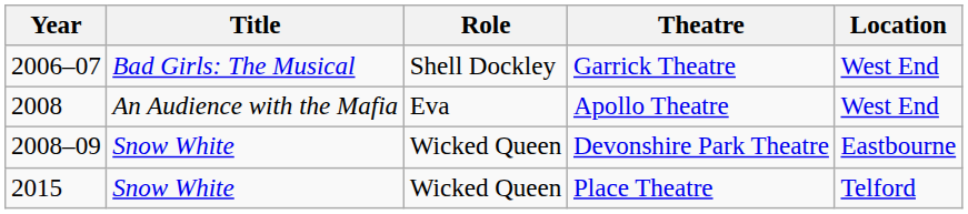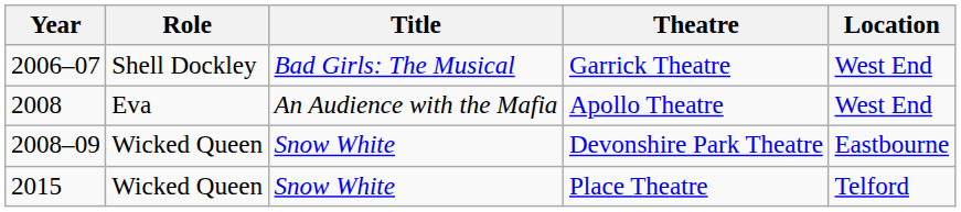 <table class="wikitable sortable">
 <tr>
 <th>Year</th>
+<th>Role</th>
 <th>Title</th>
-<th>Role</th>
 <th>Theatre</th>
 <th>Location</th>
 </tr>
 <tr>
 <td>2006–07</td>
+<td>Shell Dockley</td>
 <td><em><a href='#'>Bad Girls: The Musical</a></em></td>
-<td>Shell Dockley</td>
 <td><a href='#'>Garrick Theatre</a></td>
 <td><a href='#'>West End</a></td>
 </tr>
 <tr>
 <td>2008</td>
+<td>Eva</td>
 <td><em>An Audience with the Mafia</em></td>
-<td>Eva</td>
 <td><a href='#'>Apollo Theatre</a></td>
 <td><a href='#'>West End</a></td>
 </tr>
 <tr>
 <td>2008–09</td>
+<td>Wicked Queen</td>
 <td><em><a href='#'>Snow White</a></em></td>
-<td>Wicked Queen</td>
 <td><a href='#'>Devonshire Park Theatre</a></td>
 <td><a href='#'>Eastbourne</a></td>
 </tr>
 <tr>
 <td>2015</td>
+<td>Wicked Queen</td>
 <td><em><a href='#'>Snow White</a></em></td>
-<td>Wicked Queen</td>
 <td><a href='#'>Place Theatre</a></td>
 <td><a href='#'>Telford</a></td>
 </tr>
 </table>
